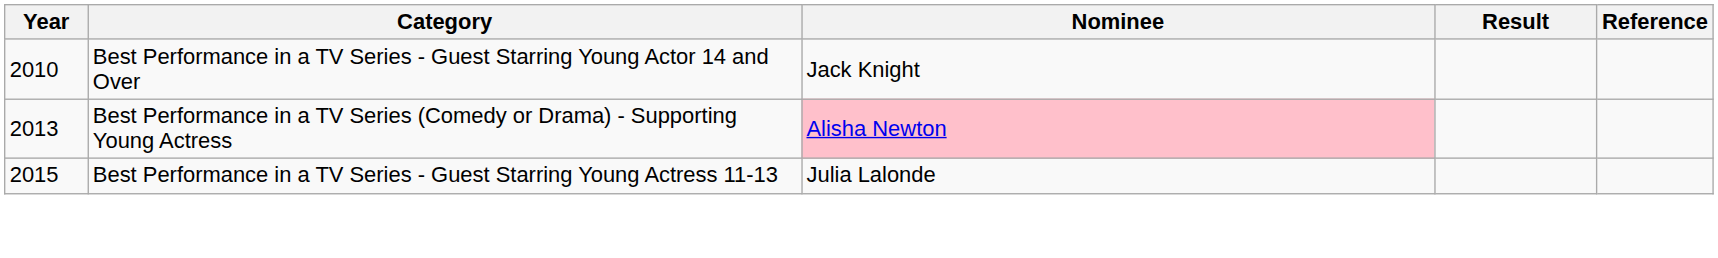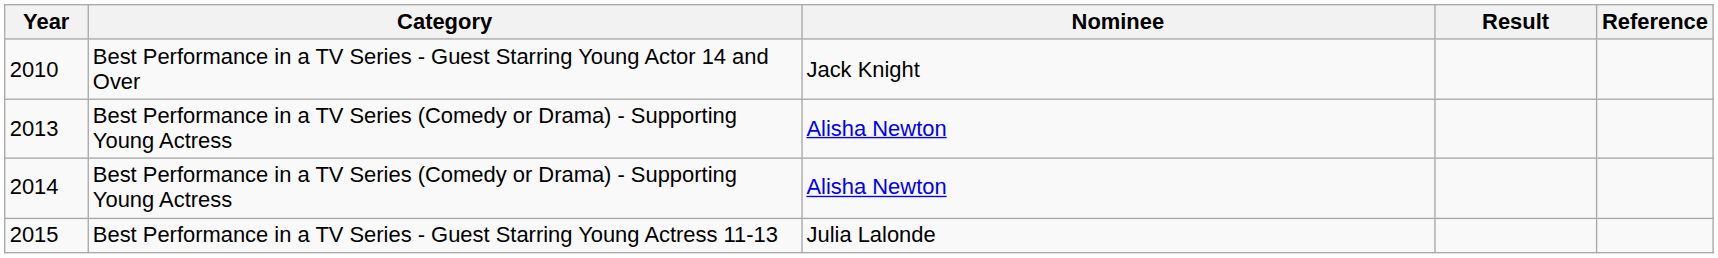 <table class="wikitable">
 <tr>
 <th width=5%>Year</th>
 <th width=45%>Category</th>
 <th width=40%>Nominee</th>
 <th width=10%>Result</th>
 <th width=5%>Reference</th>
 </tr>
 <tr>
 <td>2010</td>
 <td>Best Performance in a TV Series - Guest Starring Young Actor 14 and Over</td>
 <td>Jack Knight</td>
 <td></td>
 <td></td>
 </tr>
 <tr>
 <td>2013</td>
 <td>Best Performance in a TV Series (Comedy or Drama) - Supporting Young Actress</td>
-<td style="background: pink;"><a href='#'>Alisha Newton</a></td>
+<td><a href='#'>Alisha Newton</a></td>
+<td></td>
+<td></td>
+</tr>
+<tr>
+<td>2014</td>
+<td>Best Performance in a TV Series (Comedy or Drama) - Supporting Young Actress</td>
+<td><a href='#'>Alisha Newton</a></td>
 <td></td>
 <td></td>
 </tr>
 <tr>
 <td>2015</td>
 <td>Best Performance in a TV Series - Guest Starring Young Actress 11-13</td>
 <td>Julia Lalonde</td>
 <td></td>
 <td></td>
 </tr>
 </table>
